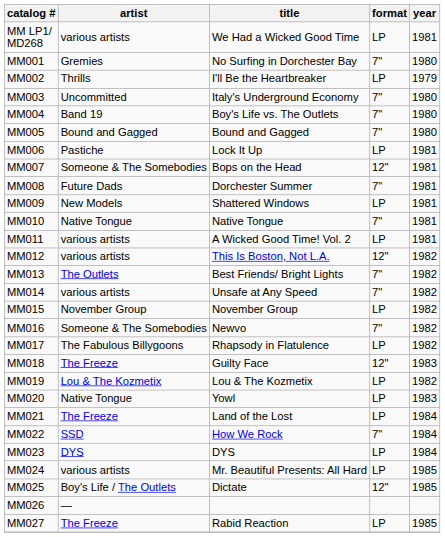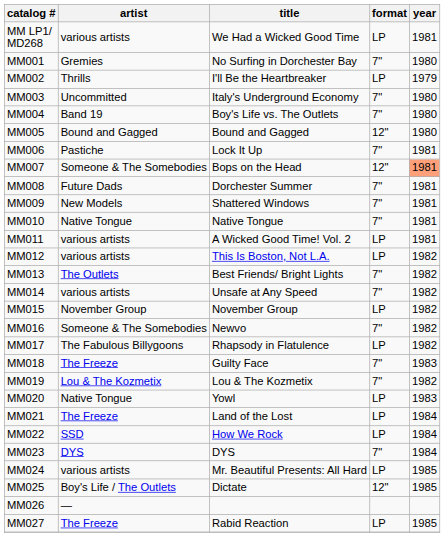 <table class="wikitable">
 <tr>
 <th>catalog #</th>
 <th>artist</th>
 <th>title</th>
 <th>format</th>
 <th>year</th>
 </tr>
 <tr>
 <td>MM LP1/<br>MD268</td>
 <td>various artists</td>
 <td>We Had a Wicked Good Time</td>
 <td>LP</td>
 <td>1981</td>
 </tr>
 <tr>
 <td>MM001</td>
 <td>Gremies</td>
 <td>No Surfing in Dorchester Bay</td>
 <td>7"</td>
 <td>1980</td>
 </tr>
 <tr>
 <td>MM002</td>
 <td>Thrills</td>
 <td>I'll Be the Heartbreaker</td>
 <td>LP</td>
 <td>1979</td>
 </tr>
 <tr>
 <td>MM003</td>
 <td>Uncommitted</td>
 <td>Italy's Underground Economy</td>
 <td>7"</td>
 <td>1980</td>
 </tr>
 <tr>
 <td>MM004</td>
 <td>Band 19</td>
 <td>Boy's Life vs. The Outlets</td>
 <td>7"</td>
 <td>1980</td>
 </tr>
 <tr>
 <td>MM005</td>
 <td>Bound and Gagged</td>
 <td>Bound and Gagged</td>
-<td>7"</td>
+<td>12"</td>
 <td>1980</td>
 </tr>
 <tr>
 <td>MM006</td>
 <td>Pastiche</td>
 <td>Lock It Up</td>
-<td>LP</td>
+<td>7"</td>
 <td>1981</td>
 </tr>
 <tr>
 <td>MM007</td>
 <td>Someone & The Somebodies</td>
 <td>Bops on the Head</td>
 <td>12"</td>
-<td>1981</td>
+<td style="background: lightsalmon;">1981</td>
 </tr>
 <tr>
 <td>MM008</td>
 <td>Future Dads</td>
 <td>Dorchester Summer</td>
 <td>7"</td>
 <td>1981</td>
 </tr>
 <tr>
 <td>MM009</td>
 <td>New Models</td>
 <td>Shattered Windows</td>
-<td>LP</td>
+<td>7"</td>
 <td>1981</td>
 </tr>
 <tr>
 <td>MM010</td>
 <td>Native Tongue</td>
 <td>Native Tongue</td>
 <td>7"</td>
 <td>1981</td>
 </tr>
 <tr>
 <td>MM011</td>
 <td>various artists</td>
 <td>A Wicked Good Time! Vol. 2</td>
 <td>LP</td>
 <td>1981</td>
 </tr>
 <tr>
 <td>MM012</td>
 <td>various artists</td>
 <td><a href='#'>This Is Boston, Not L.A.</a></td>
-<td>12"</td>
+<td>LP</td>
 <td>1982</td>
 </tr>
 <tr>
 <td>MM013</td>
 <td><a href='#'>The Outlets</a></td>
 <td>Best Friends/ Bright Lights</td>
 <td>7"</td>
 <td>1982</td>
 </tr>
 <tr>
 <td>MM014</td>
 <td>various artists</td>
 <td>Unsafe at Any Speed</td>
 <td>7"</td>
 <td>1982</td>
 </tr>
 <tr>
 <td>MM015</td>
 <td>November Group</td>
 <td>November Group</td>
 <td>LP</td>
 <td>1982</td>
 </tr>
 <tr>
 <td>MM016</td>
 <td>Someone & The Somebodies</td>
 <td>Newvo</td>
 <td>7"</td>
 <td>1982</td>
 </tr>
 <tr .>
 <td>MM017</td>
 <td>The Fabulous Billygoons</td>
 <td>Rhapsody in Flatulence</td>
 <td>LP</td>
 <td>1982</td>
 </tr>
 <tr>
 <td>MM018</td>
 <td><a href='#'>The Freeze</a></td>
 <td>Guilty Face</td>
-<td>12"</td>
+<td>7"</td>
 <td>1983</td>
 </tr>
 <tr>
 <td>MM019</td>
 <td><a href='#'>Lou & The Kozmetix</a></td>
 <td>Lou & The Kozmetix</td>
-<td>LP</td>
+<td>7"</td>
 <td>1982</td>
 </tr>
 <tr>
 <td>MM020</td>
 <td>Native Tongue</td>
 <td>Yowl</td>
 <td>LP</td>
 <td>1983</td>
 </tr>
 <tr>
 <td>MM021</td>
 <td><a href='#'>The Freeze</a></td>
 <td>Land of the Lost</td>
 <td>LP</td>
 <td>1984</td>
 </tr>
 <tr>
 <td>MM022</td>
 <td><a href='#'>SSD</a></td>
 <td><a href='#'>How We Rock</a></td>
-<td>7"</td>
+<td>LP</td>
 <td>1984</td>
 </tr>
 <tr>
 <td>MM023</td>
 <td><a href='#'>DYS</a></td>
 <td>DYS</td>
-<td>LP</td>
+<td>7"</td>
 <td>1984</td>
 </tr>
 <tr>
 <td>MM024</td>
 <td>various artists</td>
 <td>Mr. Beautiful Presents: All Hard</td>
 <td>LP</td>
 <td>1985</td>
 </tr>
 <tr>
 <td>MM025</td>
 <td>Boy's Life / <a href='#'>The Outlets</a></td>
 <td>Dictate</td>
 <td>12"</td>
 <td>1985</td>
 </tr>
 <tr>
 <td>MM026</td>
 <td>—</td>
 <td></td>
 <td></td>
 <td></td>
 </tr>
 <tr>
 <td>MM027</td>
 <td><a href='#'>The Freeze</a></td>
 <td>Rabid Reaction</td>
 <td>LP</td>
 <td>1985</td>
 </tr>
 <tr>
 </tr>
 </table>
